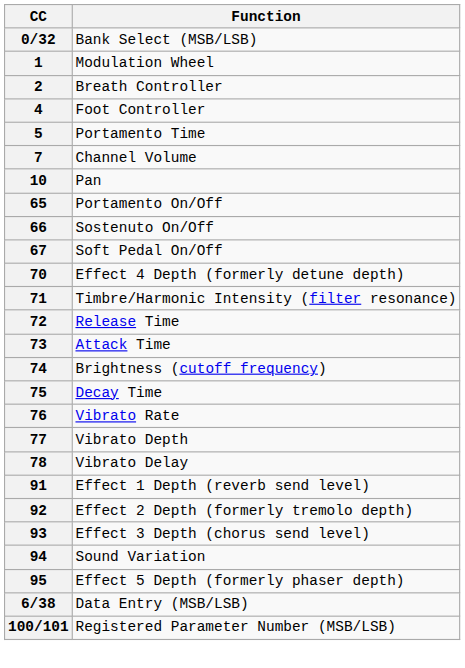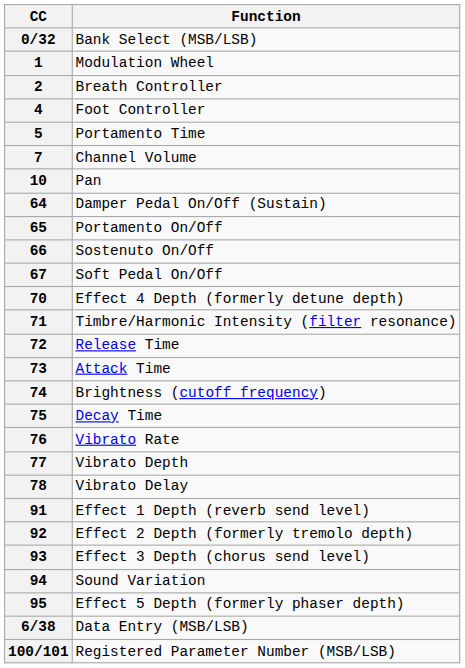 <table class="wikitable">
 <tr>
 <th>CC</th>
 <th>Function</th>
 </tr>
 <tr>
 <th>0/32</th>
 <td>Bank Select (MSB/LSB)</td>
 </tr>
 <tr>
 <th>1</th>
 <td>Modulation Wheel</td>
 </tr>
 <tr>
 <th>2</th>
 <td>Breath Controller</td>
 </tr>
 <tr>
 <th>4</th>
 <td>Foot Controller</td>
 </tr>
 <tr>
 <th>5</th>
 <td>Portamento Time</td>
 </tr>
 <tr>
 <th>7</th>
 <td>Channel Volume</td>
 </tr>
 <tr>
 <th>10</th>
 <td>Pan</td>
+</tr>
+<tr>
+<th>64</th>
+<td>Damper Pedal On/Off (Sustain)</td>
 </tr>
 <tr>
 <th>65</th>
 <td>Portamento On/Off</td>
 </tr>
 <tr>
 <th>66</th>
 <td>Sostenuto On/Off</td>
 </tr>
 <tr>
 <th>67</th>
 <td>Soft Pedal On/Off</td>
 </tr>
 <tr>
 <th>70</th>
 <td>Effect 4 Depth (formerly detune depth)</td>
 </tr>
 <tr>
 <th>71</th>
 <td>Timbre/Harmonic Intensity (<a href='#'>filter</a> resonance)</td>
 </tr>
 <tr>
 <th>72</th>
 <td><a href='#'>Release</a> Time</td>
 </tr>
 <tr>
 <th>73</th>
 <td><a href='#'>Attack</a> Time</td>
 </tr>
 <tr>
 <th>74</th>
 <td>Brightness (<a href='#'>cutoff frequency</a>)</td>
 </tr>
 <tr>
 <th>75</th>
 <td><a href='#'>Decay</a> Time</td>
 </tr>
 <tr>
 <th>76</th>
 <td><a href='#'>Vibrato</a> Rate</td>
 </tr>
 <tr>
 <th>77</th>
 <td>Vibrato Depth</td>
 </tr>
 <tr>
 <th>78</th>
 <td>Vibrato Delay</td>
 </tr>
 <tr>
 <th>91</th>
 <td>Effect 1 Depth (reverb send level)</td>
 </tr>
 <tr>
 <th>92</th>
 <td>Effect 2 Depth (formerly tremolo depth)</td>
 </tr>
 <tr>
 <th>93</th>
 <td>Effect 3 Depth (chorus send level)</td>
 </tr>
 <tr>
 <th>94</th>
 <td>Sound Variation</td>
 </tr>
 <tr>
 <th>95</th>
 <td>Effect 5 Depth (formerly phaser depth)</td>
 </tr>
 <tr>
 <th>6/38</th>
 <td>Data Entry (MSB/LSB)</td>
 </tr>
 <tr>
 <th>100/101</th>
 <td>Registered Parameter Number (MSB/LSB)</td>
 </tr>
 </table>
